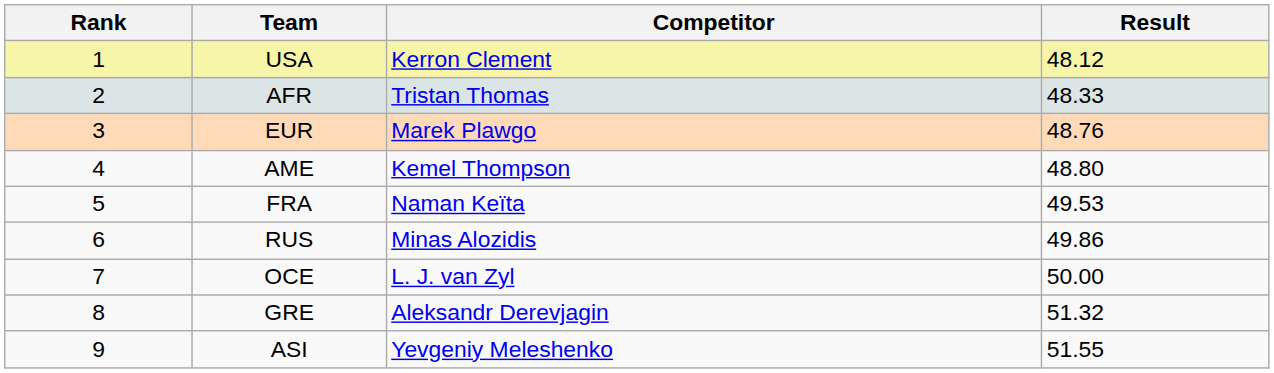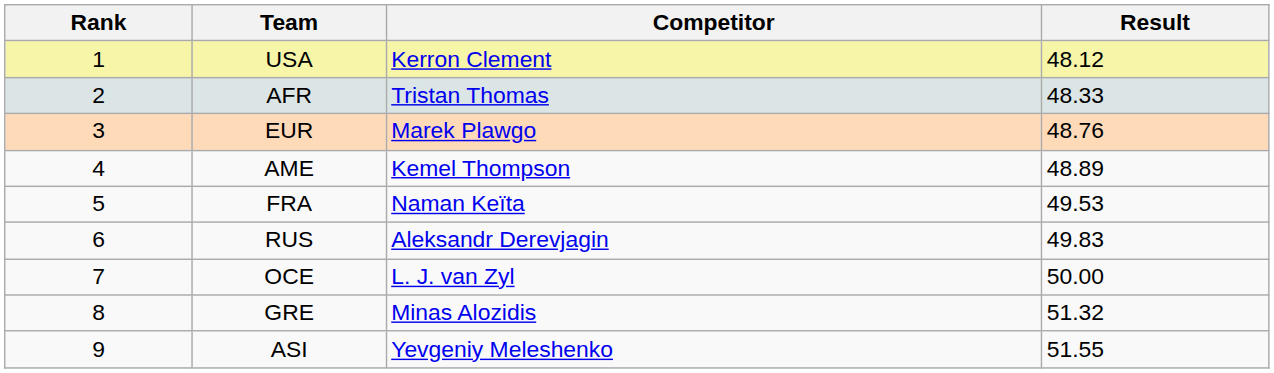 <table class="wikitable" width=70% style=text-align:center>
 <tr>
 <th>Rank</th>
 <th>Team</th>
 <th>Competitor</th>
 <th>Result</th>
 </tr>
 <tr bgcolor="#F7F6A8">
 <td>1</td>
 <td>USA</td>
 <td align="left"><a href='#'>Kerron Clement</a></td>
 <td align="left">48.12</td>
 </tr>
 <tr bgcolor="#DCE5E5">
 <td>2</td>
 <td>AFR</td>
 <td align="left"><a href='#'>Tristan Thomas</a></td>
 <td align="left">48.33</td>
 </tr>
 <tr bgcolor="#FFDAB9">
 <td>3</td>
 <td>EUR</td>
 <td align="left"><a href='#'>Marek Plawgo</a></td>
 <td align="left">48.76</td>
 </tr>
 <tr>
 <td>4</td>
 <td>AME</td>
 <td align="left"><a href='#'>Kemel Thompson</a></td>
-<td align="left">48.80</td>
+<td align="left">48.89</td>
 </tr>
 <tr>
 <td>5</td>
 <td>FRA</td>
 <td align="left"><a href='#'>Naman Keïta</a></td>
 <td align="left">49.53</td>
 </tr>
 <tr>
 <td>6</td>
 <td>RUS</td>
-<td align="left"><a href='#'>Minas Alozidis</a></td>
-<td align="left">49.86</td>
+<td align="left"><a href='#'>Aleksandr Derevjagin</a></td>
+<td align="left">49.83</td>
 </tr>
 <tr>
 <td>7</td>
 <td>OCE</td>
 <td align="left"><a href='#'>L. J. van Zyl</a></td>
 <td align="left">50.00</td>
 </tr>
 <tr>
 <td>8</td>
 <td>GRE</td>
-<td align="left"><a href='#'>Aleksandr Derevjagin</a></td>
+<td align="left"><a href='#'>Minas Alozidis</a></td>
 <td align="left">51.32</td>
 </tr>
 <tr>
 <td>9</td>
 <td>ASI</td>
 <td align="left"><a href='#'>Yevgeniy Meleshenko</a></td>
 <td align="left">51.55</td>
 </tr>
 </table>
